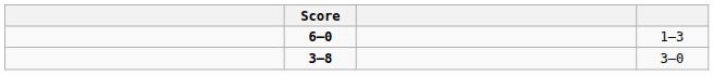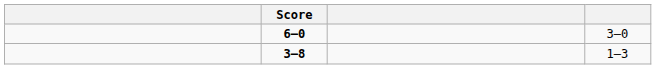 <table class="wikitable" style="text-align: center; ">
 <tr>
 <th align="right" width="270"></th>
 <th width="65">Score</th>
 <th align="left" width="270"></th>
 <th width="65"></th>
 </tr>
 <tr>
 <td align="left"><strong></strong></td>
 <td><strong>6–0</strong></td>
 <td align="left"></td>
-<td>1–3 <strong></strong></td>
+<td>3–0 <strong></strong></td>
 </tr>
 <tr>
 <td align="left"></td>
 <td><strong>3–8</strong></td>
 <td align="left"><strong></strong></td>
-<td>3–0 <strong></strong></td>
+<td>1–3 <strong></strong></td>
 </tr>
 </table>
